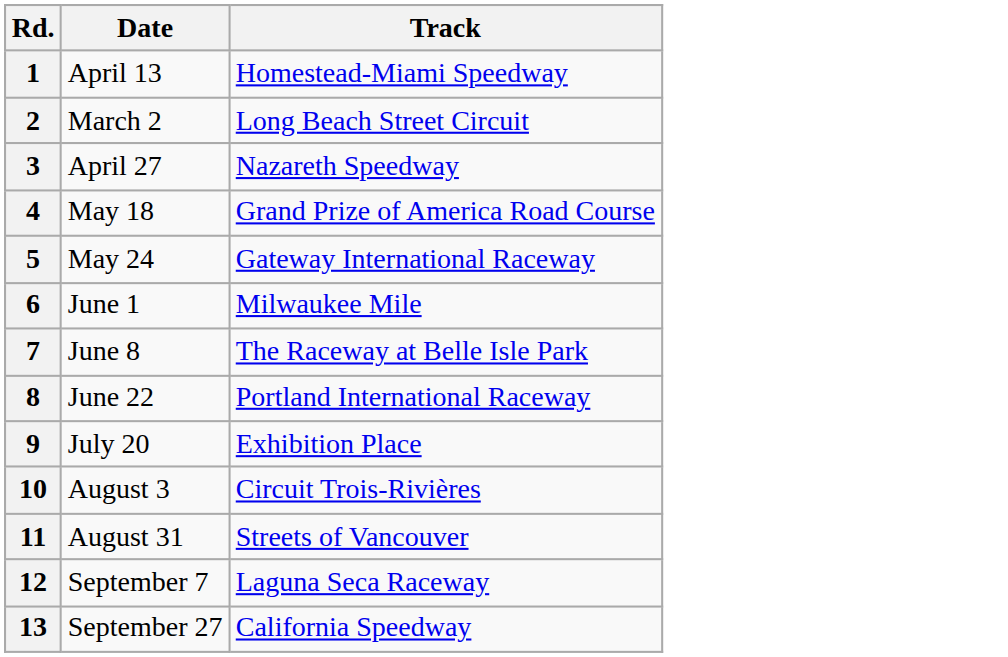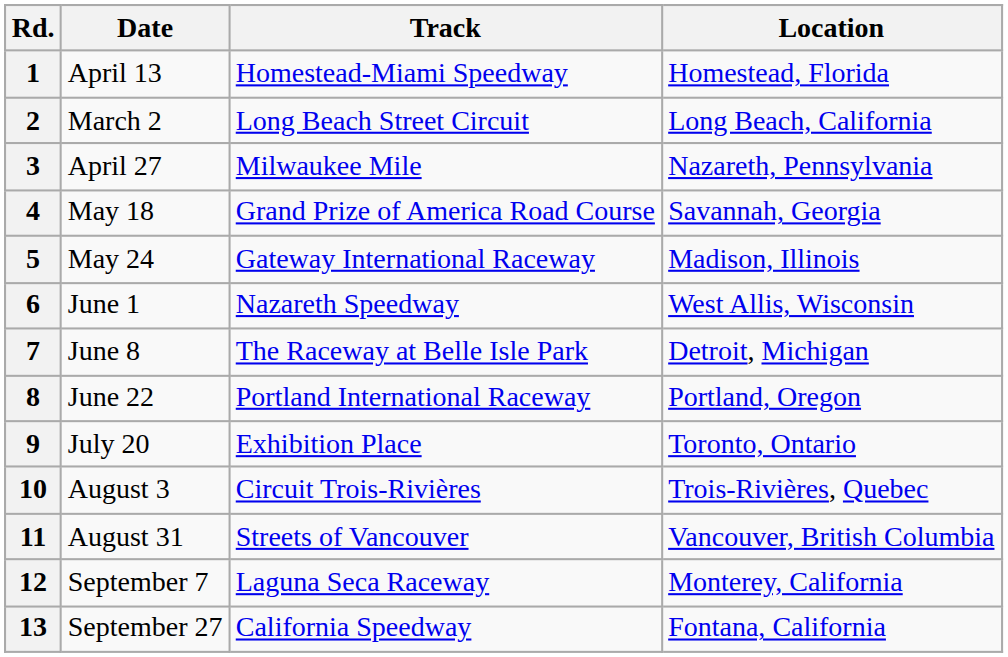 <table class="wikitable" style="font-size: 85%">
 <tr>
 <th>Rd.</th>
 <th>Date</th>
 <th>Track</th>
+<th>Location</th>
 </tr>
 <tr>
 <th>1</th>
 <td>April 13</td>
 <td> <a href='#'>Homestead-Miami Speedway</a></td>
+<td><a href='#'>Homestead, Florida</a></td>
 </tr>
 <tr>
 <th>2</th>
 <td>March 2</td>
 <td> <a href='#'>Long Beach Street Circuit</a></td>
+<td><a href='#'>Long Beach, California</a></td>
 </tr>
 <tr>
 <th>3</th>
 <td>April 27</td>
-<td> <a href='#'>Nazareth Speedway</a></td>
+<td> <a href='#'>Milwaukee Mile</a></td>
+<td><a href='#'>Nazareth, Pennsylvania</a></td>
 </tr>
 <tr>
 <th>4</th>
 <td>May 18</td>
 <td> <a href='#'>Grand Prize of America Road Course</a></td>
+<td><a href='#'>Savannah, Georgia</a></td>
 </tr>
 <tr>
 <th>5</th>
 <td>May 24</td>
 <td> <a href='#'>Gateway International Raceway</a></td>
+<td><a href='#'>Madison, Illinois</a></td>
 </tr>
 <tr>
 <th>6</th>
 <td>June 1</td>
-<td> <a href='#'>Milwaukee Mile</a></td>
+<td> <a href='#'>Nazareth Speedway</a></td>
+<td><a href='#'>West Allis, Wisconsin</a></td>
 </tr>
 <tr>
 <th>7</th>
 <td>June 8</td>
 <td> <a href='#'>The Raceway at Belle Isle Park</a></td>
+<td><a href='#'>Detroit</a>, <a href='#'>Michigan</a></td>
 </tr>
 <tr>
 <th>8</th>
 <td>June 22</td>
 <td> <a href='#'>Portland International Raceway</a></td>
+<td><a href='#'>Portland, Oregon</a></td>
 </tr>
 <tr>
 <th>9</th>
 <td>July 20</td>
 <td> <a href='#'>Exhibition Place</a></td>
+<td><a href='#'>Toronto, Ontario</a></td>
 </tr>
 <tr>
 <th>10</th>
 <td>August 3</td>
 <td> <a href='#'>Circuit Trois-Rivières</a></td>
+<td><a href='#'>Trois-Rivières</a>, <a href='#'>Quebec</a></td>
 </tr>
 <tr>
 <th>11</th>
 <td>August 31</td>
 <td> <a href='#'>Streets of Vancouver</a></td>
+<td><a href='#'>Vancouver, British Columbia</a></td>
 </tr>
 <tr>
 <th>12</th>
 <td>September 7</td>
 <td> <a href='#'>Laguna Seca Raceway</a></td>
+<td><a href='#'>Monterey, California</a></td>
 </tr>
 <tr>
 <th>13</th>
 <td>September 27</td>
 <td> <a href='#'>California Speedway</a></td>
+<td><a href='#'>Fontana, California</a></td>
 </tr>
 </table>
